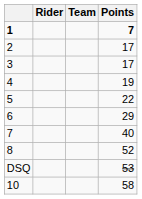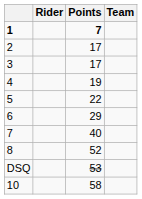 <table class="wikitable">
 <tr>
 <th></th>
 <th>Rider</th>
+<th>Points</th>
 <th>Team</th>
-<th>Points</th>
 </tr>
 <tr>
 <td><strong>1</strong></td>
 <td><strong></strong></td>
+<td style="text-align:right;"><strong>7</strong></td>
 <td><strong></strong></td>
-<td style="text-align:right;"><strong>7</strong></td>
 </tr>
 <tr>
 <td>2</td>
 <td></td>
+<td style="text-align:right;">17</td>
 <td></td>
-<td style="text-align:right;">17</td>
 </tr>
 <tr>
 <td>3</td>
 <td></td>
+<td style="text-align:right;">17</td>
 <td></td>
-<td style="text-align:right;">17</td>
 </tr>
 <tr>
 <td>4</td>
 <td></td>
+<td style="text-align:right;">19</td>
 <td></td>
-<td style="text-align:right;">19</td>
 </tr>
 <tr>
 <td>5</td>
 <td></td>
+<td style="text-align:right;">22</td>
 <td></td>
-<td style="text-align:right;">22</td>
 </tr>
 <tr>
 <td>6</td>
 <td></td>
+<td align=right>29</td>
 <td></td>
-<td align=right>29</td>
 </tr>
 <tr>
 <td>7</td>
 <td></td>
+<td style="text-align:right;">40</td>
 <td></td>
-<td style="text-align:right;">40</td>
 </tr>
 <tr>
 <td>8</td>
 <td></td>
+<td align=right>52</td>
 <td></td>
-<td align=right>52</td>
 </tr>
 <tr>
 <td>DSQ</td>
 <td><s></s></td>
+<td style="text-align:right;"><s>53</s></td>
 <td><s></s></td>
-<td style="text-align:right;"><s>53</s></td>
 </tr>
 <tr>
 <td>10</td>
 <td></td>
+<td style="text-align:right;">58</td>
 <td></td>
-<td style="text-align:right;">58</td>
 </tr>
 </table>
